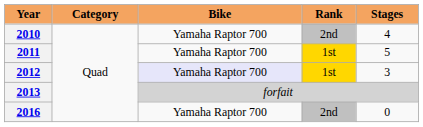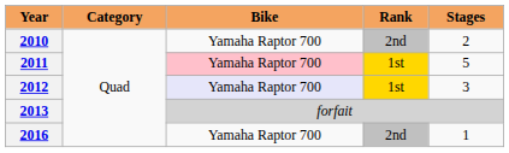 <table class="wikitable" width=40% style="font-size:90%;">
 <tr>
 <th style="background:sandybrown">Year</th>
 <th style="background:sandybrown">Category</th>
 <th style="background:sandybrown">Bike</th>
 <th style="background:sandybrown">Rank</th>
 <th style="background:sandybrown">Stages</th>
 </tr>
 <tr>
 <th><a href='#'>2010</a></th>
 <td rowspan=5 align=center>Quad</td>
 <td align="center">Yamaha Raptor 700</td>
 <td align="center" bgcolor="silver">2nd</td>
-<td align="center">4</td>
+<td align="center">2</td>
 </tr>
 <tr>
 <th><a href='#'>2011</a></th>
-<td align="center">Yamaha Raptor 700</td>
+<td align="center" style="background: pink;">Yamaha Raptor 700</td>
 <td align="center" bgcolor=gold>1st</td>
 <td align="center">5</td>
 </tr>
 <tr>
 <th><a href='#'>2012</a></th>
 <td align="center" style="background: lavender;">Yamaha Raptor 700</td>
 <td align="center" bgcolor=gold>1st</td>
 <td align="center">3</td>
 </tr>
 <tr>
 <th><a href='#'>2013</a></th>
 <td align="center" colspan=3 bgcolor=lightgrey><em>forfait</em></td>
 </tr>
 <tr>
 <th><a href='#'>2016</a></th>
 <td align="center">Yamaha Raptor 700</td>
 <td align="center" bgcolor="silver">2nd</td>
-<td align="center">0</td>
+<td align="center">1</td>
 </tr>
 </table>
